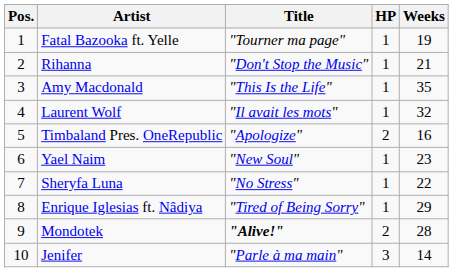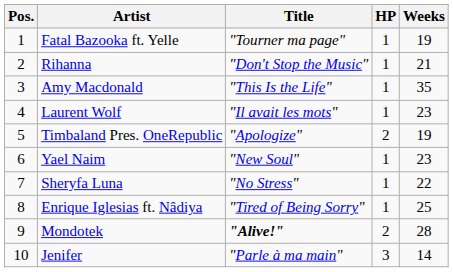 <table class="wikitable sortable">
 <tr>
 <th>Pos.</th>
 <th>Artist</th>
 <th>Title</th>
 <th>HP</th>
 <th>Weeks</th>
 </tr>
 <tr>
 <td style="text-align: center;">1</td>
 <td><a href='#'>Fatal Bazooka</a> ft. Yelle</td>
 <td><em>"Tourner ma page"</em></td>
 <td style="text-align: center;">1</td>
 <td style="text-align: center;">19</td>
 </tr>
 <tr>
 <td style="text-align: center;">2</td>
 <td><a href='#'>Rihanna</a></td>
 <td><em>"<a href='#'>Don't Stop the Music</a>"</em></td>
 <td style="text-align: center;">1</td>
 <td style="text-align: center;">21</td>
 </tr>
 <tr>
 <td style="text-align: center;">3</td>
 <td><a href='#'>Amy Macdonald</a></td>
 <td><em>"<a href='#'>This Is the Life</a>"</em></td>
 <td style="text-align: center;">1</td>
 <td style="text-align: center;">35</td>
 </tr>
 <tr>
 <td style="text-align: center;">4</td>
 <td><a href='#'>Laurent Wolf</a></td>
 <td><em>"<a href='#'>Il avait les mots</a>"</em></td>
 <td style="text-align: center;">1</td>
-<td style="text-align: center;">32</td>
+<td style="text-align: center;">23</td>
 </tr>
 <tr>
 <td style="text-align: center;">5</td>
 <td><a href='#'>Timbaland</a> Pres. <a href='#'>OneRepublic</a></td>
 <td><em>"<a href='#'>Apologize</a>"</em></td>
 <td style="text-align: center;">2</td>
-<td style="text-align: center;">16</td>
+<td style="text-align: center;">19</td>
 </tr>
 <tr>
 <td style="text-align: center;">6</td>
 <td><a href='#'>Yael Naim</a></td>
 <td><em>"<a href='#'>New Soul</a>"</em></td>
 <td style="text-align: center;">1</td>
 <td style="text-align: center;">23</td>
 </tr>
 <tr>
 <td style="text-align: center;">7</td>
 <td><a href='#'>Sheryfa Luna</a></td>
 <td><em>"<a href='#'>No Stress</a>"</em></td>
 <td style="text-align: center;">1</td>
 <td style="text-align: center;">22</td>
 </tr>
 <tr>
 <td style="text-align: center;">8</td>
 <td><a href='#'>Enrique Iglesias</a> ft. <a href='#'>Nâdiya</a></td>
 <td><em>"<a href='#'>Tired of Being Sorry</a>"</em></td>
 <td style="text-align: center;">1</td>
-<td style="text-align: center;">29</td>
+<td style="text-align: center;">25</td>
 </tr>
 <tr>
 <td style="text-align: center;">9</td>
 <td><a href='#'>Mondotek</a></td>
 <td><strong><em>"Alive!"</em></strong></td>
 <td style="text-align: center;">2</td>
 <td style="text-align: center;">28</td>
 </tr>
 <tr>
 <td style="text-align: center;">10</td>
 <td><a href='#'>Jenifer</a></td>
 <td><em>"<a href='#'>Parle à ma main</a>"</em></td>
 <td style="text-align: center;">3</td>
 <td style="text-align: center;">14</td>
 </tr>
 </table>
